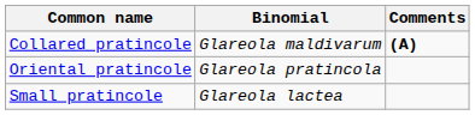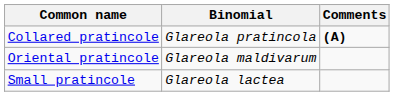 <table class="wikitable">
 <tr>
 <th>Common name</th>
 <th>Binomial</th>
 <th>Comments</th>
 </tr>
 <tr>
 <td><a href='#'>Collared pratincole</a></td>
-<td><em>Glareola maldivarum</em></td>
+<td><em>Glareola pratincola</em></td>
 <td><strong>(A)</strong></td>
 </tr>
 <tr>
 <td><a href='#'>Oriental pratincole</a></td>
-<td><em>Glareola pratincola</em></td>
+<td><em>Glareola maldivarum</em></td>
 <td></td>
 </tr>
 <tr>
 <td><a href='#'>Small pratincole</a></td>
 <td><em>Glareola lactea</em></td>
 <td></td>
 </tr>
 </table>
